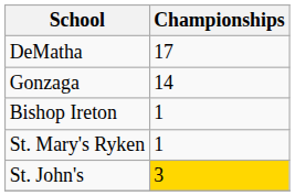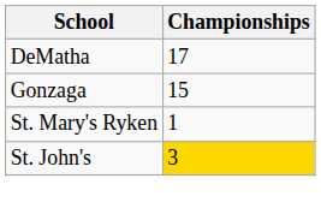 <table class="wikitable">
 <tr>
 <th>School</th>
 <th>Championships</th>
 </tr>
 <tr>
 <td>DeMatha</td>
 <td>17</td>
 </tr>
 <tr>
 <td>Gonzaga</td>
-<td>14</td>
-</tr>
-<tr>
-<td>Bishop Ireton</td>
-<td>1</td>
+<td>15</td>
 </tr>
 <tr>
 <td>St. Mary's Ryken</td>
 <td>1</td>
 </tr>
 <tr>
 <td>St. John's</td>
 <td style="background: gold;">3</td>
 </tr>
 <tr>
 </tr>
 </table>
